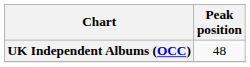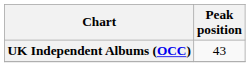 <table class="wikitable plainrowheaders sortable" style="text-align:center;" border="1">
 <tr>
 <th scope="col">Chart</th>
 <th scope="col">Peak<br>position</th>
 </tr>
 <tr>
 <th scope="row">UK Independent Albums (<a href='#'>OCC</a>)</th>
-<td>48</td>
+<td>43</td>
 </tr>
 <tr>
 </tr>
 </table>
